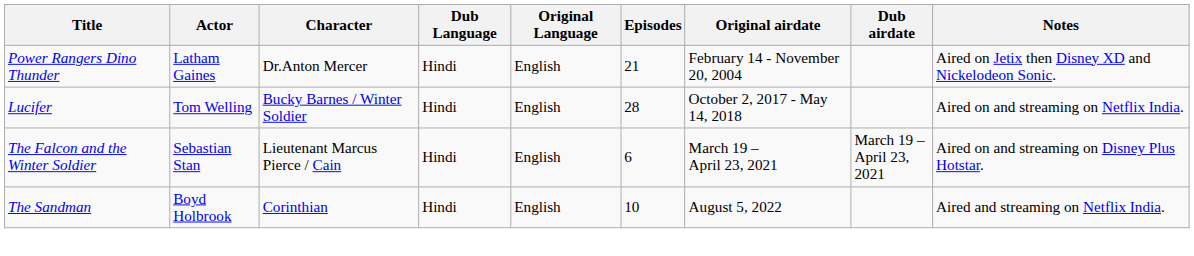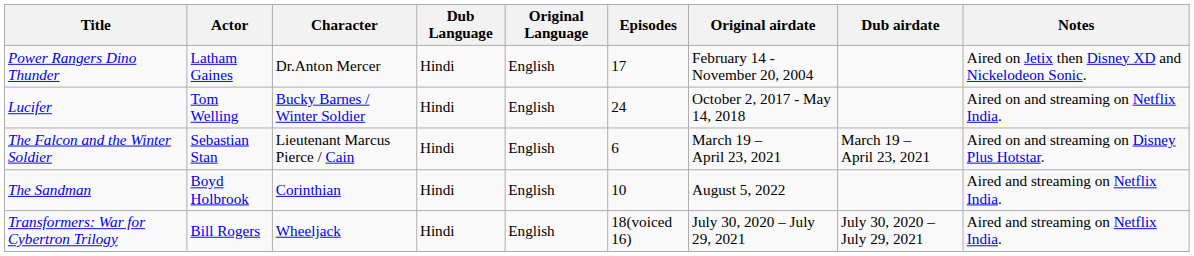 <table class="wikitable">
 <tr>
 <th>Title</th>
 <th>Actor</th>
 <th>Character</th>
 <th>Dub Language</th>
 <th>Original Language</th>
 <th>Episodes</th>
 <th>Original airdate</th>
 <th>Dub airdate</th>
 <th>Notes</th>
 </tr>
 <tr>
 <td><em><a href='#'>Power Rangers Dino Thunder</a></em></td>
 <td><a href='#'>Latham Gaines</a></td>
 <td>Dr.Anton Mercer</td>
 <td>Hindi</td>
 <td>English</td>
-<td>21</td>
+<td>17</td>
 <td>February 14 - November 20, 2004</td>
 <td></td>
 <td>Aired on <a href='#'>Jetix</a> then <a href='#'>Disney XD</a> and <a href='#'>Nickelodeon Sonic</a>.</td>
 </tr>
 <tr>
 <td><em><a href='#'>Lucifer</a></em></td>
 <td><a href='#'>Tom Welling</a></td>
 <td><a href='#'>Bucky Barnes / Winter Soldier</a></td>
 <td>Hindi</td>
 <td>English</td>
-<td>28</td>
+<td>24</td>
 <td>October 2, 2017 - May 14, 2018</td>
 <td></td>
 <td>Aired on and streaming on <a href='#'>Netflix India</a>.</td>
 </tr>
 <tr>
 <td><em><a href='#'>The Falcon and the Winter Soldier</a></em></td>
 <td><a href='#'>Sebastian Stan</a></td>
 <td>Lieutenant Marcus Pierce / <a href='#'>Cain</a></td>
 <td>Hindi</td>
 <td>English</td>
 <td>6</td>
 <td>March 19 –<br>April 23, 2021</td>
 <td>March 19 –<br>April 23, 2021</td>
 <td>Aired on and streaming on <a href='#'>Disney Plus Hotstar</a>.</td>
 </tr>
 <tr>
 <td><em><a href='#'>The Sandman</a></em></td>
 <td><a href='#'>Boyd Holbrook</a></td>
 <td><a href='#'>Corinthian</a></td>
 <td>Hindi</td>
 <td>English</td>
 <td>10</td>
 <td>August 5, 2022</td>
 <td></td>
 <td>Aired and streaming on <a href='#'>Netflix India</a>.</td>
 </tr>
+<tr>
+<td><em><a href='#'>Transformers: War for Cybertron Trilogy</a></em></td>
+<td><a href='#'>Bill Rogers</a></td>
+<td><a href='#'>Wheeljack</a></td>
+<td>Hindi</td>
+<td>English</td>
+<td>18(voiced 16)</td>
+<td>July 30, 2020 – July 29, 2021</td>
+<td>July 30, 2020 – July 29, 2021</td>
+<td>Aired and streaming on <a href='#'>Netflix India</a>.</td>
+</tr>
 </table>
